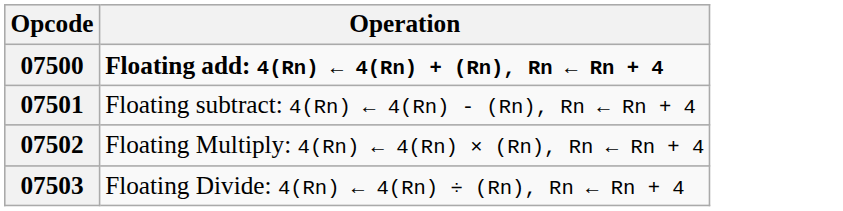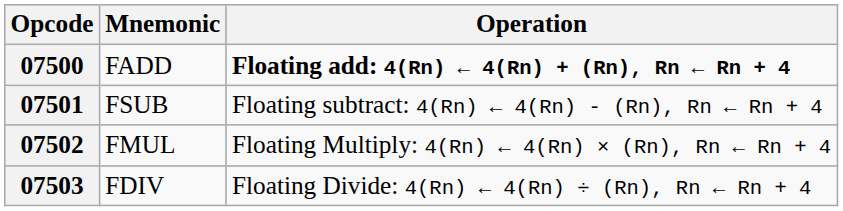 <table class="wikitable">
 <tr>
 <th>Opcode</th>
+<th>Mnemonic</th>
 <th>Operation</th>
 </tr>
 <tr>
 <th>07500</th>
+<td>FADD</td>
 <td><strong>Floating add: <code>4(Rn) ← 4(Rn) + (Rn), Rn ← Rn + 4</code></strong></td>
 </tr>
 <tr>
 <th>07501</th>
+<td>FSUB</td>
 <td>Floating subtract: <code>4(Rn) ← 4(Rn) - (Rn), Rn ← Rn + 4</code></td>
 </tr>
 <tr>
 <th>07502</th>
+<td>FMUL</td>
 <td>Floating Multiply: <code>4(Rn) ← 4(Rn) × (Rn), Rn ← Rn + 4</code></td>
 </tr>
 <tr>
 <th>07503</th>
+<td>FDIV</td>
 <td>Floating Divide: <code>4(Rn) ← 4(Rn) ÷ (Rn), Rn ← Rn + 4</code></td>
 </tr>
 </table>
